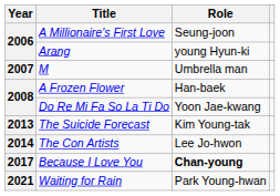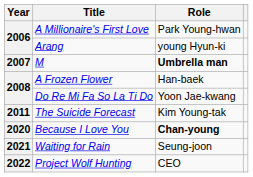 <table class="wikitable plainrowheaders sortable">
 <tr>
 <th scope="col">Year</th>
 <th scope="col">Title</th>
 <th scope="col">Role</th>
 <th scope="col" class="unsortable"></th>
 </tr>
 <tr>
 <th scope="row" rowspan="2">2006</th>
 <td><em><a href='#'>A Millionaire's First Love</a></em></td>
-<td>Seung-joon</td>
+<td>Park Young-hwan</td>
 <td style="text-align:center"></td>
 </tr>
 <tr>
 <td><em><a href='#'>Arang</a></em></td>
 <td>young Hyun-ki</td>
 <td style="text-align:center"></td>
 </tr>
 <tr>
 <th scope="row">2007</th>
 <td><em><a href='#'>M</a></em></td>
-<td>Umbrella man</td>
+<td><strong>Umbrella man</strong></td>
 <td style="text-align:center"></td>
 </tr>
 <tr>
 <th scope="row" rowspan="2">2008</th>
 <td><em><a href='#'>A Frozen Flower</a></em></td>
 <td>Han-baek</td>
 <td style="text-align:center"></td>
 </tr>
 <tr>
 <td><em><a href='#'>Do Re Mi Fa So La Ti Do</a></em></td>
 <td>Yoon Jae-kwang</td>
 <td style="text-align:center"></td>
 </tr>
 <tr>
-<th scope="row">2013</th>
+<th scope="row">2011</th>
 <td><em><a href='#'>The Suicide Forecast</a></em></td>
 <td>Kim Young-tak</td>
 <td style="text-align:center"></td>
 </tr>
 <tr>
-<th scope="row">2014</th>
-<td><em><a href='#'>The Con Artists</a></em></td>
-<td>Lee Jo-hwon</td>
-<td style="text-align:center"></td>
-</tr>
-<tr>
-<th scope="row">2017</th>
+<th scope="row">2020</th>
 <td><em><a href='#'>Because I Love You</a></em></td>
 <td><strong>Chan-young</strong></td>
 <td style="text-align:center"></td>
 </tr>
 <tr>
 <th scope="row">2021</th>
 <td><em><a href='#'>Waiting for Rain</a></em></td>
-<td>Park Young-hwan</td>
+<td>Seung-joon</td>
+<td style="text-align:center"></td>
+</tr>
+<tr>
+<th scope="row">2022</th>
+<td><em><a href='#'>Project Wolf Hunting</a></em></td>
+<td>CEO</td>
 <td style="text-align:center"></td>
 </tr>
 </table>
